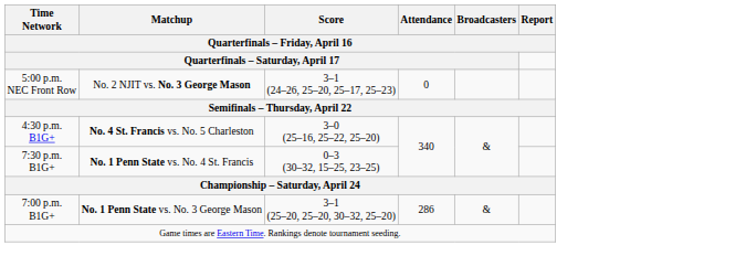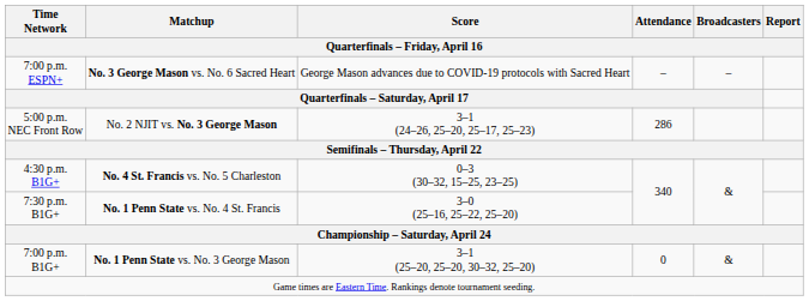 <table class="wikitable" style="font-size: 95%;text-align:center">
 <tr>
 <th>Time<br>Network</th>
 <th>Matchup</th>
 <th>Score</th>
 <th>Attendance</th>
 <th>Broadcasters</th>
 <th>Report</th>
 </tr>
 <tr>
 <th colspan=6>Quarterfinals – Friday, April 16</th>
 </tr>
 <tr>
+<td>7:00 p.m.<br><a href='#'>ESPN+</a></td>
+<td><strong>No. 3 George Mason</strong> vs. No. 6 Sacred Heart</td>
+<td>George Mason advances due to COVID-19 protocols with Sacred Heart</td>
+<td>–</td>
+<td>–</td>
+<td></td>
+</tr>
+<tr>
 <th colspan=5>Quarterfinals – Saturday, April 17</th>
 </tr>
 <tr>
 <td>5:00 p.m.<br>NEC Front Row</td>
 <td>No. 2 NJIT vs. <strong>No. 3 George Mason</strong></td>
 <td>3–1<br>(24–26, 25–20, 25–17, 25–23)</td>
-<td>0</td>
+<td>286</td>
 <td></td>
 <td></td>
 </tr>
 <tr>
 <th colspan=6>Semifinals – Thursday, April 22</th>
 </tr>
 <tr>
 <td>4:30 p.m.<br><a href='#'>B1G+</a></td>
 <td><strong>No. 4 St. Francis</strong> vs. No. 5 Charleston</td>
-<td>3–0<br>(25–16, 25–22, 25–20)</td>
+<td>0–3<br>(30–32, 15–25, 23–25)</td>
 <td rowspan=2>340</td>
 <td rowspan=2> & </td>
 <td></td>
 </tr>
 <tr>
 <td>7:30 p.m.<br>B1G+</td>
 <td><strong>No. 1 Penn State</strong> vs. No. 4 St. Francis</td>
-<td>0–3<br>(30–32, 15–25, 23–25)</td>
+<td>3–0<br>(25–16, 25–22, 25–20)</td>
 <td></td>
 </tr>
 <tr>
 <th colspan=6>Championship – Saturday, April 24</th>
 </tr>
 <tr>
 <td>7:00 p.m.<br>B1G+</td>
 <td><strong>No. 1 Penn State</strong> vs. No. 3 George Mason</td>
 <td>3–1<br>(25–20, 25–20, 30–32, 25–20)</td>
-<td>286</td>
+<td>0</td>
 <td> & </td>
 <td></td>
 </tr>
 <tr>
 <td colspan=6><small>Game times are <a href='#'>Eastern Time</a>. Rankings denote tournament seeding.</small></td>
 </tr>
 </table>
